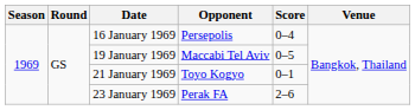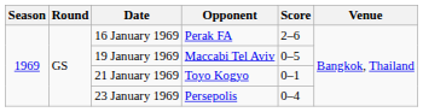 <table class="wikitable">
 <tr>
 <th>Season</th>
 <th>Round</th>
 <th>Date</th>
 <th>Opponent</th>
 <th>Score</th>
 <th>Venue</th>
 </tr>
 <tr>
 <td align=center rowspan=4><a href='#'>1969</a></td>
 <td rowspan=4>GS</td>
 <td>16 January 1969</td>
-<td> <a href='#'>Persepolis</a></td>
-<td>0–4</td>
+<td> <a href='#'>Perak FA</a></td>
+<td>2–6</td>
 <td rowspan=4><a href='#'>Bangkok</a>, <a href='#'>Thailand</a></td>
 </tr>
 <tr>
 <td>19 January 1969</td>
 <td> <a href='#'>Maccabi Tel Aviv</a></td>
 <td>0–5</td>
 </tr>
 <tr>
 <td>21 January 1969</td>
 <td> <a href='#'>Toyo Kogyo</a></td>
 <td>0–1</td>
 </tr>
 <tr>
 <td>23 January 1969</td>
-<td> <a href='#'>Perak FA</a></td>
-<td>2–6</td>
+<td> <a href='#'>Persepolis</a></td>
+<td>0–4</td>
 </tr>
 </table>
